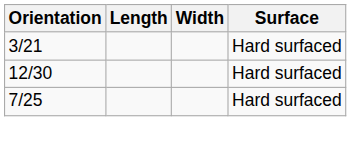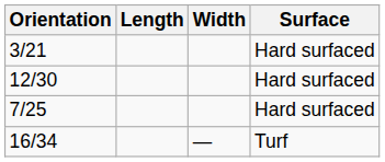 <table class="wikitable">
 <tr>
 <th>Orientation</th>
 <th>Length</th>
 <th>Width</th>
 <th>Surface</th>
 </tr>
 <tr>
 <td>3/21</td>
 <td></td>
 <td></td>
 <td>Hard surfaced</td>
 </tr>
 <tr>
 <td>12/30</td>
 <td></td>
 <td></td>
 <td>Hard surfaced</td>
 </tr>
 <tr>
 <td>7/25</td>
 <td></td>
 <td></td>
 <td>Hard surfaced</td>
 </tr>
+<tr>
+<td>16/34</td>
+<td></td>
+<td>—</td>
+<td>Turf</td>
+</tr>
 </table>
